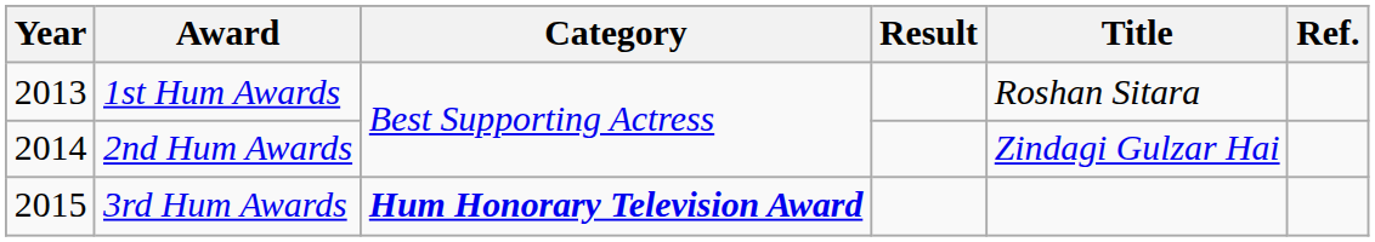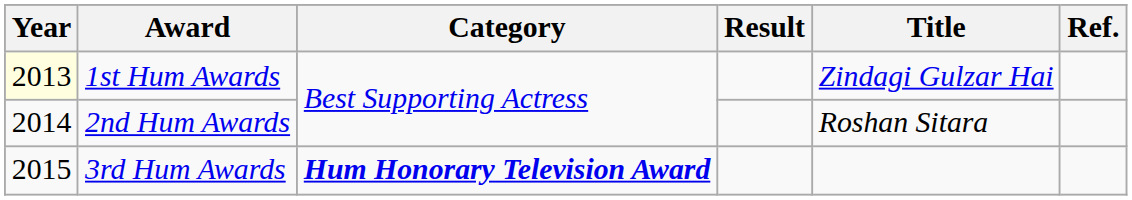 <table class="wikitable">
 <tr>
 <th>Year</th>
 <th>Award</th>
 <th>Category</th>
 <th>Result</th>
 <th>Title</th>
 <th>Ref.</th>
 </tr>
 <tr>
-<td>2013</td>
+<td style="background: lightyellow;">2013</td>
 <td><em><a href='#'>1st Hum Awards</a></em></td>
 <td rowspan="2"><em><a href='#'>Best Supporting Actress</a></em></td>
 <td></td>
-<td><em>Roshan Sitara</em></td>
+<td><em><a href='#'>Zindagi Gulzar Hai</a></em></td>
 <td></td>
 </tr>
 <tr>
 <td>2014</td>
 <td><em><a href='#'>2nd Hum Awards</a></em></td>
 <td></td>
-<td><em><a href='#'>Zindagi Gulzar Hai</a></em></td>
+<td><em>Roshan Sitara</em></td>
 <td></td>
 </tr>
 <tr>
 <td>2015</td>
 <td><em><a href='#'>3rd Hum Awards</a></em></td>
 <td><strong><em><a href='#'>Hum Honorary Television Award</a></em></strong></td>
 <td></td>
 <td></td>
 <td></td>
 </tr>
 </table>
